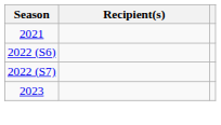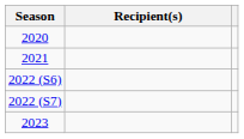 <table class="wikitable sortable" style=text-align:center>
 <tr>
 <th>Season</th>
 <th style=width:12em>Recipient(s)</th>
 <th class=unsortable></th>
+</tr>
+<tr>
+<td><a href='#'>2020</a></td>
+<td align=left><strong></strong></td>
+<td></td>
 </tr>
 <tr>
 <td><a href='#'>2021</a></td>
 <td align=left></td>
 <td></td>
 </tr>
 <tr>
 <td><a href='#'>2022 (S6)</a></td>
 <td align=left></td>
 <td></td>
 </tr>
 <tr>
 <td><a href='#'>2022 (S7)</a></td>
 <td align=left><strong></strong></td>
 <td></td>
 </tr>
 <tr>
 <td><a href='#'>2023</a></td>
 <td align=left><strong></strong></td>
 <td></td>
 </tr>
 </table>
